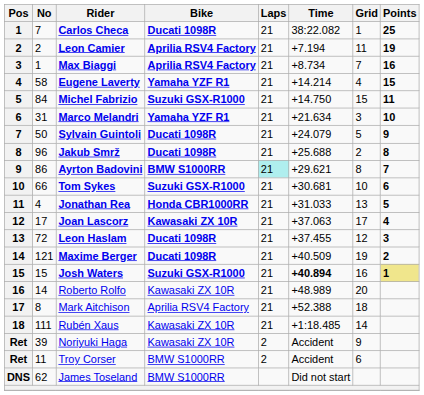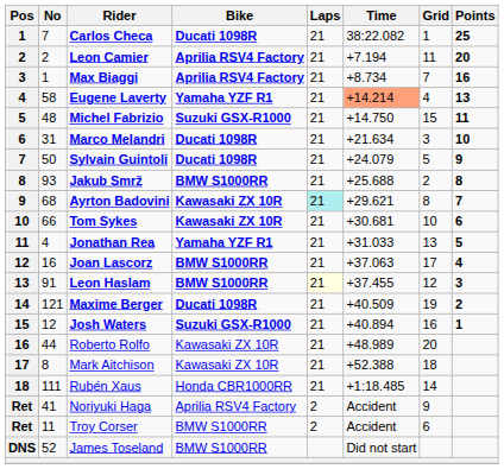 <table class="wikitable" style="font-size: 95%;">
 <tr>
 <th>Pos</th>
 <th>No</th>
 <th>Rider</th>
 <th>Bike</th>
 <th>Laps</th>
 <th>Time</th>
 <th>Grid</th>
 <th>Points</th>
 </tr>
 <tr>
 <th>1</th>
 <td>7</td>
 <td> <strong><a href='#'>Carlos Checa</a></strong></td>
 <td><strong><a href='#'>Ducati 1098R</a></strong></td>
 <td>21</td>
 <td>38:22.082</td>
 <td>1</td>
 <td><strong>25</strong></td>
 </tr>
 <tr>
 <th>2</th>
 <td>2</td>
 <td> <strong><a href='#'>Leon Camier</a></strong></td>
 <td><strong><a href='#'>Aprilia RSV4 Factory</a></strong></td>
 <td>21</td>
 <td>+7.194</td>
 <td>11</td>
-<td><strong>19</strong></td>
+<td><strong>20</strong></td>
 </tr>
 <tr>
 <th>3</th>
 <td>1</td>
 <td> <strong><a href='#'>Max Biaggi</a></strong></td>
 <td><strong><a href='#'>Aprilia RSV4 Factory</a></strong></td>
 <td>21</td>
 <td>+8.734</td>
 <td>7</td>
 <td><strong>16</strong></td>
 </tr>
 <tr>
 <th>4</th>
 <td>58</td>
 <td> <strong><a href='#'>Eugene Laverty</a></strong></td>
 <td><strong><a href='#'>Yamaha YZF R1</a></strong></td>
 <td>21</td>
-<td>+14.214</td>
+<td style="background: lightsalmon;">+14.214</td>
 <td>4</td>
-<td><strong>15</strong></td>
+<td><strong>13</strong></td>
 </tr>
 <tr>
 <th>5</th>
-<td>84</td>
+<td>48</td>
 <td> <strong><a href='#'>Michel Fabrizio</a></strong></td>
 <td><strong><a href='#'>Suzuki GSX-R1000</a></strong></td>
 <td>21</td>
 <td>+14.750</td>
 <td>15</td>
 <td><strong>11</strong></td>
 </tr>
 <tr>
 <th>6</th>
 <td>31</td>
 <td> <strong><a href='#'>Marco Melandri</a></strong></td>
-<td><strong><a href='#'>Yamaha YZF R1</a></strong></td>
+<td><strong><a href='#'>Ducati 1098R</a></strong></td>
 <td>21</td>
 <td>+21.634</td>
 <td>3</td>
 <td><strong>10</strong></td>
 </tr>
 <tr>
 <th>7</th>
 <td>50</td>
 <td> <strong><a href='#'>Sylvain Guintoli</a></strong></td>
 <td><strong><a href='#'>Ducati 1098R</a></strong></td>
 <td>21</td>
 <td>+24.079</td>
 <td>5</td>
 <td><strong>9</strong></td>
 </tr>
 <tr>
 <th>8</th>
-<td>96</td>
+<td>93</td>
 <td> <strong><a href='#'>Jakub Smrž</a></strong></td>
-<td><strong><a href='#'>Ducati 1098R</a></strong></td>
+<td><strong><a href='#'>BMW S1000RR</a></strong></td>
 <td>21</td>
 <td>+25.688</td>
 <td>2</td>
 <td><strong>8</strong></td>
 </tr>
 <tr>
 <th>9</th>
-<td>86</td>
+<td>68</td>
 <td> <strong><a href='#'>Ayrton Badovini</a></strong></td>
-<td><strong><a href='#'>BMW S1000RR</a></strong></td>
+<td><strong><a href='#'>Kawasaki ZX 10R</a></strong></td>
 <td style="background: paleturquoise;">21</td>
 <td>+29.621</td>
 <td>8</td>
 <td><strong>7</strong></td>
 </tr>
 <tr>
 <th>10</th>
 <td>66</td>
 <td> <strong><a href='#'>Tom Sykes</a></strong></td>
-<td><strong><a href='#'>Suzuki GSX-R1000</a></strong></td>
+<td><strong><a href='#'>Kawasaki ZX 10R</a></strong></td>
 <td>21</td>
 <td>+30.681</td>
 <td>10</td>
 <td><strong>6</strong></td>
 </tr>
 <tr>
 <th>11</th>
 <td>4</td>
 <td> <strong><a href='#'>Jonathan Rea</a></strong></td>
-<td><strong><a href='#'>Honda CBR1000RR</a></strong></td>
+<td><strong><a href='#'>Yamaha YZF R1</a></strong></td>
 <td>21</td>
 <td>+31.033</td>
 <td>13</td>
 <td><strong>5</strong></td>
 </tr>
 <tr>
 <th>12</th>
-<td>17</td>
+<td>16</td>
 <td> <strong><a href='#'>Joan Lascorz</a></strong></td>
-<td><strong><a href='#'>Kawasaki ZX 10R</a></strong></td>
+<td><strong><a href='#'>BMW S1000RR</a></strong></td>
 <td>21</td>
 <td>+37.063</td>
 <td>17</td>
 <td><strong>4</strong></td>
 </tr>
 <tr>
 <th>13</th>
-<td>72</td>
+<td>91</td>
 <td> <strong><a href='#'>Leon Haslam</a></strong></td>
-<td><strong><a href='#'>Ducati 1098R</a></strong></td>
-<td>21</td>
+<td><strong><a href='#'>BMW S1000RR</a></strong></td>
+<td style="background: lightyellow;">21</td>
 <td>+37.455</td>
 <td>12</td>
 <td><strong>3</strong></td>
 </tr>
 <tr>
 <th>14</th>
 <td>121</td>
 <td> <strong><a href='#'>Maxime Berger</a></strong></td>
 <td><strong><a href='#'>Ducati 1098R</a></strong></td>
 <td>21</td>
 <td>+40.509</td>
 <td>19</td>
 <td><strong>2</strong></td>
 </tr>
 <tr>
 <th>15</th>
-<td>15</td>
+<td>12</td>
 <td> <strong><a href='#'>Josh Waters</a></strong></td>
 <td><strong><a href='#'>Suzuki GSX-R1000</a></strong></td>
 <td>21</td>
-<td><strong>+40.894</strong></td>
+<td>+40.894</td>
 <td>16</td>
-<td style="background: khaki;"><strong>1</strong></td>
+<td><strong>1</strong></td>
 </tr>
 <tr>
 <th>16</th>
-<td>14</td>
+<td>44</td>
 <td> <a href='#'>Roberto Rolfo</a></td>
 <td><a href='#'>Kawasaki ZX 10R</a></td>
 <td>21</td>
 <td>+48.989</td>
 <td>20</td>
 <td></td>
 </tr>
 <tr>
 <th>17</th>
 <td>8</td>
 <td> <a href='#'>Mark Aitchison</a></td>
-<td><a href='#'>Aprilia RSV4 Factory</a></td>
+<td><a href='#'>Kawasaki ZX 10R</a></td>
 <td>21</td>
 <td>+52.388</td>
 <td>18</td>
 <td></td>
 </tr>
 <tr>
 <th>18</th>
 <td>111</td>
 <td> <a href='#'>Rubén Xaus</a></td>
-<td><a href='#'>Kawasaki ZX 10R</a></td>
+<td><a href='#'>Honda CBR1000RR</a></td>
 <td>21</td>
 <td>+1:18.485</td>
 <td>14</td>
 <td></td>
 </tr>
 <tr>
 <th>Ret</th>
-<td>39</td>
+<td>41</td>
 <td> <a href='#'>Noriyuki Haga</a></td>
-<td><a href='#'>Kawasaki ZX 10R</a></td>
+<td><a href='#'>Aprilia RSV4 Factory</a></td>
 <td>2</td>
 <td>Accident</td>
 <td>9</td>
 <td></td>
 </tr>
 <tr>
 <th>Ret</th>
 <td>11</td>
 <td> <a href='#'>Troy Corser</a></td>
 <td><a href='#'>BMW S1000RR</a></td>
 <td>2</td>
 <td>Accident</td>
 <td>6</td>
 <td></td>
 </tr>
 <tr>
 <th>DNS</th>
-<td>62</td>
+<td>52</td>
 <td> <a href='#'>James Toseland</a></td>
 <td><a href='#'>BMW S1000RR</a></td>
 <td></td>
 <td>Did not start</td>
 <td></td>
 <td></td>
 </tr>
 <tr>
 <th colspan=8></th>
 </tr>
 <tr>
 </tr>
 </table>
